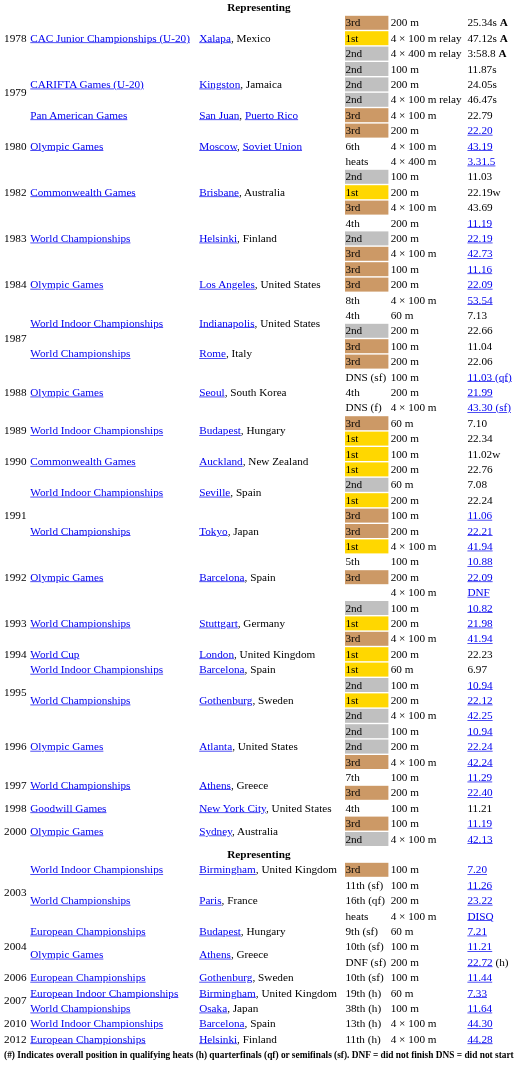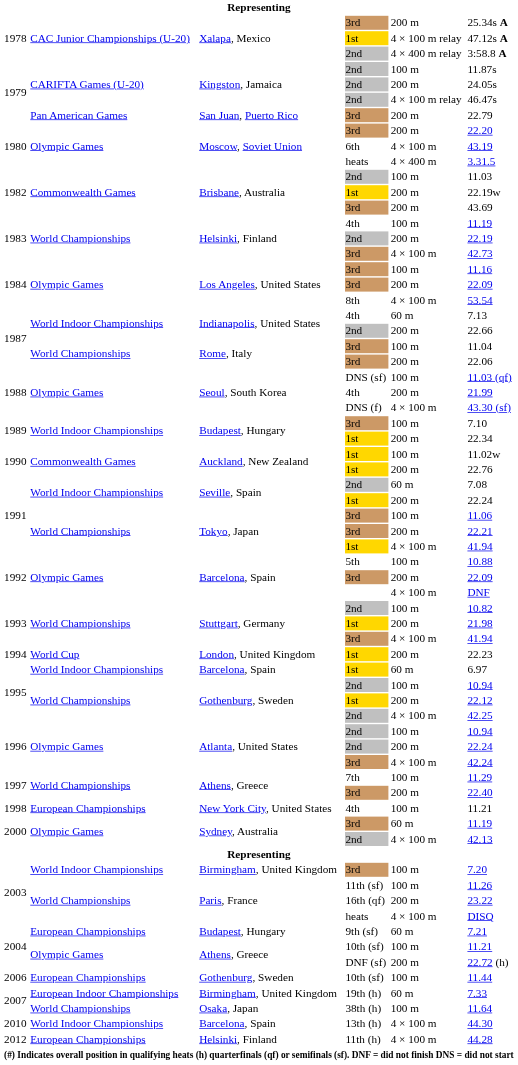 <table>
 <tr>
 <th colspan="6">Representing </th>
 </tr>
 <tr>
 <td rowspan = "3">1978</td>
 <td rowspan = "3"><a href='#'>CAC Junior Championships (U-20)</a></td>
 <td rowspan = "3"><a href='#'>Xalapa</a>, Mexico</td>
 <td style="background:#c96;">3rd</td>
 <td>200 m</td>
 <td>25.34s <strong>A</strong></td>
 </tr>
 <tr>
 <td bgcolor=gold>1st</td>
 <td>4 × 100 m relay</td>
 <td>47.12s <strong>A</strong></td>
 </tr>
 <tr>
 <td style="background:silver;">2nd</td>
 <td>4 × 400 m relay</td>
 <td>3:58.8 <strong>A</strong></td>
 </tr>
 <tr>
 <td rowspan = "4">1979</td>
 <td rowspan = "3"><a href='#'>CARIFTA Games (U-20)</a></td>
 <td rowspan = "3"><a href='#'>Kingston</a>, Jamaica</td>
 <td style="background:silver;">2nd</td>
 <td>100 m</td>
 <td>11.87s</td>
 </tr>
 <tr>
 <td style="background:silver;">2nd</td>
 <td>200 m</td>
 <td>24.05s</td>
 </tr>
 <tr>
 <td style="background:silver;">2nd</td>
 <td>4 × 100 m relay</td>
 <td>46.47s</td>
 </tr>
 <tr>
 <td><a href='#'>Pan American Games</a></td>
 <td><a href='#'>San Juan</a>, <a href='#'>Puerto Rico</a></td>
 <td style="background:#c96;">3rd</td>
-<td>4 × 100 m</td>
+<td>200 m</td>
 <td>22.79</td>
 </tr>
 <tr>
 <td rowspan=3>1980</td>
 <td rowspan=3><a href='#'>Olympic Games</a></td>
 <td rowspan=3><a href='#'>Moscow</a>, <a href='#'>Soviet Union</a></td>
 <td style="background:#c96;">3rd</td>
 <td>200 m</td>
 <td><a href='#'>22.20</a></td>
 </tr>
 <tr>
 <td>6th</td>
 <td>4 × 100 m</td>
 <td><a href='#'>43.19</a></td>
 </tr>
 <tr>
 <td>heats</td>
 <td>4 × 400 m</td>
 <td><a href='#'>3.31.5</a></td>
 </tr>
 <tr>
 <td rowspan=3>1982</td>
 <td rowspan=3><a href='#'>Commonwealth Games</a></td>
 <td rowspan=3><a href='#'>Brisbane</a>, Australia</td>
 <td style="background:silver;">2nd</td>
 <td>100 m</td>
 <td>11.03</td>
 </tr>
 <tr>
 <td bgcolor=gold>1st</td>
 <td>200 m</td>
 <td>22.19w</td>
 </tr>
 <tr>
 <td style="background:#c96;">3rd</td>
-<td>4 × 100 m</td>
+<td>200 m</td>
 <td>43.69</td>
 </tr>
 <tr>
 <td rowspan=3>1983</td>
 <td rowspan=3><a href='#'>World Championships</a></td>
 <td rowspan=3><a href='#'>Helsinki</a>, Finland</td>
 <td>4th</td>
-<td>200 m</td>
+<td>100 m</td>
 <td><a href='#'>11.19</a></td>
 </tr>
 <tr>
 <td style="background:silver;">2nd</td>
 <td>200 m</td>
 <td><a href='#'>22.19</a></td>
 </tr>
 <tr>
 <td style="background:#c96;">3rd</td>
 <td>4 × 100 m</td>
 <td><a href='#'>42.73</a></td>
 </tr>
 <tr>
 <td rowspan=3>1984</td>
 <td rowspan=3><a href='#'>Olympic Games</a></td>
 <td rowspan=3><a href='#'>Los Angeles</a>, United States</td>
 <td style="background:#c96;">3rd</td>
 <td>100 m</td>
 <td><a href='#'>11.16</a></td>
 </tr>
 <tr>
 <td style="background:#c96;">3rd</td>
 <td>200 m</td>
 <td><a href='#'>22.09</a></td>
 </tr>
 <tr>
 <td>8th</td>
 <td>4 × 100 m</td>
 <td><a href='#'>53.54</a></td>
 </tr>
 <tr>
 <td rowspan=4>1987</td>
 <td rowspan=2><a href='#'>World Indoor Championships</a></td>
 <td rowspan=2><a href='#'>Indianapolis</a>, United States</td>
 <td>4th</td>
 <td>60 m</td>
 <td>7.13</td>
 </tr>
 <tr>
 <td style="background:silver;">2nd</td>
 <td>200 m</td>
 <td>22.66</td>
 </tr>
 <tr>
 <td rowspan=2><a href='#'>World Championships</a></td>
 <td rowspan=2><a href='#'>Rome</a>, Italy</td>
 <td style="background:#c96;">3rd</td>
 <td>100 m</td>
 <td>11.04</td>
 </tr>
 <tr>
 <td style="background:#c96;">3rd</td>
 <td>200 m</td>
 <td>22.06</td>
 </tr>
 <tr>
 <td rowspan=3>1988</td>
 <td rowspan=3><a href='#'>Olympic Games</a></td>
 <td rowspan=3><a href='#'>Seoul</a>, South Korea</td>
 <td>DNS (sf)</td>
 <td>100 m</td>
 <td><a href='#'>11.03 (qf)</a></td>
 </tr>
 <tr>
 <td>4th</td>
 <td>200 m</td>
 <td><a href='#'>21.99</a></td>
 </tr>
 <tr>
 <td>DNS (f)</td>
 <td>4 × 100 m</td>
 <td><a href='#'>43.30 (sf)</a></td>
 </tr>
 <tr>
 <td rowspan=2>1989</td>
 <td rowspan=2><a href='#'>World Indoor Championships</a></td>
 <td rowspan=2><a href='#'>Budapest</a>, Hungary</td>
 <td style="background:#c96;">3rd</td>
-<td>60 m</td>
+<td>100 m</td>
 <td>7.10</td>
 </tr>
 <tr>
 <td bgcolor=gold>1st</td>
 <td>200 m</td>
 <td>22.34</td>
 </tr>
 <tr>
 <td rowspan=2>1990</td>
 <td rowspan=2><a href='#'>Commonwealth Games</a></td>
 <td rowspan=2><a href='#'>Auckland</a>, New Zealand</td>
 <td bgcolor=gold>1st</td>
 <td>100 m</td>
 <td>11.02w</td>
 </tr>
 <tr>
 <td bgcolor=gold>1st</td>
 <td>200 m</td>
 <td>22.76</td>
 </tr>
 <tr>
 <td rowspan=5>1991</td>
 <td rowspan=2><a href='#'>World Indoor Championships</a></td>
 <td rowspan=2><a href='#'>Seville</a>, Spain</td>
 <td style="background:silver;">2nd</td>
 <td>60 m</td>
 <td>7.08</td>
 </tr>
 <tr>
 <td bgcolor=gold>1st</td>
 <td>200 m</td>
 <td>22.24</td>
 </tr>
 <tr>
 <td rowspan=3><a href='#'>World Championships</a></td>
 <td rowspan=3><a href='#'>Tokyo</a>, Japan</td>
 <td style="background:#c96;">3rd</td>
 <td>100 m</td>
 <td><a href='#'>11.06</a></td>
 </tr>
 <tr>
 <td style="background:#c96;">3rd</td>
 <td>200 m</td>
 <td><a href='#'>22.21</a></td>
 </tr>
 <tr>
 <td bgcolor=gold>1st</td>
 <td>4 × 100 m</td>
 <td><a href='#'>41.94</a></td>
 </tr>
 <tr>
 <td rowspan=3>1992</td>
 <td rowspan=3><a href='#'>Olympic Games</a></td>
 <td rowspan=3><a href='#'>Barcelona</a>, Spain</td>
 <td>5th</td>
 <td>100 m</td>
 <td><a href='#'>10.88</a></td>
 </tr>
 <tr>
 <td style="background:#c96;">3rd</td>
 <td>200 m</td>
 <td><a href='#'>22.09</a></td>
 </tr>
 <tr>
 <td></td>
 <td>4 × 100 m</td>
 <td><a href='#'>DNF</a></td>
 </tr>
 <tr>
 <td rowspan=3>1993</td>
 <td rowspan=3><a href='#'>World Championships</a></td>
 <td rowspan=3><a href='#'>Stuttgart</a>, Germany</td>
 <td style="background:silver;">2nd</td>
 <td>100 m</td>
 <td><a href='#'>10.82</a></td>
 </tr>
 <tr>
 <td bgcolor=gold>1st</td>
 <td>200 m</td>
 <td><a href='#'>21.98</a></td>
 </tr>
 <tr>
 <td style="background:#c96;">3rd</td>
 <td>4 × 100 m</td>
 <td><a href='#'>41.94</a></td>
 </tr>
 <tr>
 <td>1994</td>
 <td><a href='#'>World Cup</a></td>
 <td><a href='#'>London</a>, United Kingdom</td>
 <td bgcolor=gold>1st</td>
 <td>200 m</td>
 <td>22.23</td>
 </tr>
 <tr>
 <td rowspan=4>1995</td>
 <td><a href='#'>World Indoor Championships</a></td>
 <td><a href='#'>Barcelona</a>, Spain</td>
 <td bgcolor=gold>1st</td>
 <td>60 m</td>
 <td>6.97</td>
 </tr>
 <tr>
 <td rowspan=3><a href='#'>World Championships</a></td>
 <td rowspan=3><a href='#'>Gothenburg</a>, Sweden</td>
 <td style="background:silver;">2nd</td>
 <td>100 m</td>
 <td><a href='#'>10.94</a></td>
 </tr>
 <tr>
 <td bgcolor=gold>1st</td>
 <td>200 m</td>
 <td><a href='#'>22.12</a></td>
 </tr>
 <tr>
 <td style="background:silver;">2nd</td>
 <td>4 × 100 m</td>
 <td><a href='#'>42.25</a></td>
 </tr>
 <tr>
 <td rowspan=3>1996</td>
 <td rowspan=3><a href='#'>Olympic Games</a></td>
 <td rowspan=3><a href='#'>Atlanta</a>, United States</td>
 <td style="background:silver;">2nd</td>
 <td>100 m</td>
 <td><a href='#'>10.94</a></td>
 </tr>
 <tr>
 <td style="background:silver;">2nd</td>
 <td>200 m</td>
 <td><a href='#'>22.24</a></td>
 </tr>
 <tr>
 <td style="background:#c96;">3rd</td>
 <td>4 × 100 m</td>
 <td><a href='#'>42.24</a></td>
 </tr>
 <tr>
 <td rowspan=2>1997</td>
 <td rowspan=2><a href='#'>World Championships</a></td>
 <td rowspan=2><a href='#'>Athens</a>, Greece</td>
 <td>7th</td>
 <td>100 m</td>
 <td><a href='#'>11.29</a></td>
 </tr>
 <tr>
 <td style="background:#c96;">3rd</td>
 <td>200 m</td>
 <td><a href='#'>22.40</a></td>
 </tr>
 <tr>
 <td>1998</td>
-<td><a href='#'>Goodwill Games</a></td>
+<td><a href='#'>European Championships</a></td>
 <td><a href='#'>New York City</a>, United States</td>
 <td>4th</td>
 <td>100 m</td>
 <td>11.21</td>
 </tr>
 <tr>
 <td rowspan=2>2000</td>
 <td rowspan=2><a href='#'>Olympic Games</a></td>
 <td rowspan=2><a href='#'>Sydney</a>, Australia</td>
 <td style="background:#c96;">3rd</td>
-<td>100 m</td>
+<td>60 m</td>
 <td><a href='#'>11.19</a></td>
 </tr>
 <tr>
 <td style="background:silver;">2nd</td>
 <td>4 × 100 m</td>
 <td><a href='#'>42.13</a></td>
 </tr>
 <tr>
 <th colspan="6">Representing </th>
 </tr>
 <tr>
 <td rowspan=4>2003</td>
 <td><a href='#'>World Indoor Championships</a></td>
 <td><a href='#'>Birmingham</a>, United Kingdom</td>
 <td style="background:#c96;">3rd</td>
 <td>100 m</td>
 <td><a href='#'>7.20</a></td>
 </tr>
 <tr>
 <td rowspan=3><a href='#'>World Championships</a></td>
 <td rowspan=3><a href='#'>Paris</a>, France</td>
 <td>11th (sf)</td>
 <td>100 m</td>
 <td><a href='#'>11.26</a></td>
 </tr>
 <tr>
 <td>16th (qf)</td>
 <td>200 m</td>
 <td><a href='#'>23.22</a></td>
 </tr>
 <tr>
 <td>heats</td>
 <td>4 × 100 m</td>
 <td><a href='#'>DISQ</a></td>
 </tr>
 <tr>
 <td rowspan=3>2004</td>
 <td><a href='#'>European Championships</a></td>
 <td><a href='#'>Budapest</a>, Hungary</td>
 <td>9th (sf)</td>
 <td>60 m</td>
 <td><a href='#'>7.21</a></td>
 </tr>
 <tr>
 <td rowspan=2><a href='#'>Olympic Games</a></td>
 <td rowspan=2><a href='#'>Athens</a>, Greece</td>
 <td>10th (sf)</td>
 <td>100 m</td>
 <td><a href='#'>11.21</a></td>
 </tr>
 <tr>
 <td>DNF (sf)</td>
 <td>200 m</td>
 <td><a href='#'>22.72</a> (h)</td>
 </tr>
 <tr>
 <td>2006</td>
 <td><a href='#'>European Championships</a></td>
 <td><a href='#'>Gothenburg</a>, Sweden</td>
 <td>10th (sf)</td>
 <td>100 m</td>
 <td><a href='#'>11.44</a></td>
 </tr>
 <tr>
 <td rowspan=2>2007</td>
 <td><a href='#'>European Indoor Championships</a></td>
 <td><a href='#'>Birmingham</a>, United Kingdom</td>
 <td>19th (h)</td>
 <td>60 m</td>
 <td><a href='#'>7.33</a></td>
 </tr>
 <tr>
 <td><a href='#'>World Championships</a></td>
 <td><a href='#'>Osaka</a>, Japan</td>
 <td>38th (h)</td>
 <td>100 m</td>
 <td><a href='#'>11.64</a></td>
 </tr>
 <tr>
 <td>2010</td>
 <td><a href='#'>World Indoor Championships</a></td>
 <td><a href='#'>Barcelona</a>, Spain</td>
 <td>13th (h)</td>
 <td>4 × 100 m</td>
 <td><a href='#'>44.30</a></td>
 </tr>
 <tr>
 <td>2012</td>
 <td><a href='#'>European Championships</a></td>
 <td><a href='#'>Helsinki</a>, Finland</td>
 <td>11th (h)</td>
 <td>4 × 100 m</td>
 <td><a href='#'>44.28</a></td>
 </tr>
 <tr>
 <th colspan=6><small><strong> (#) Indicates overall position in qualifying heats (h) quarterfinals (qf) or semifinals (sf). DNF = did not finish</strong> DNS = did not start</small></th>
 </tr>
 </table>
